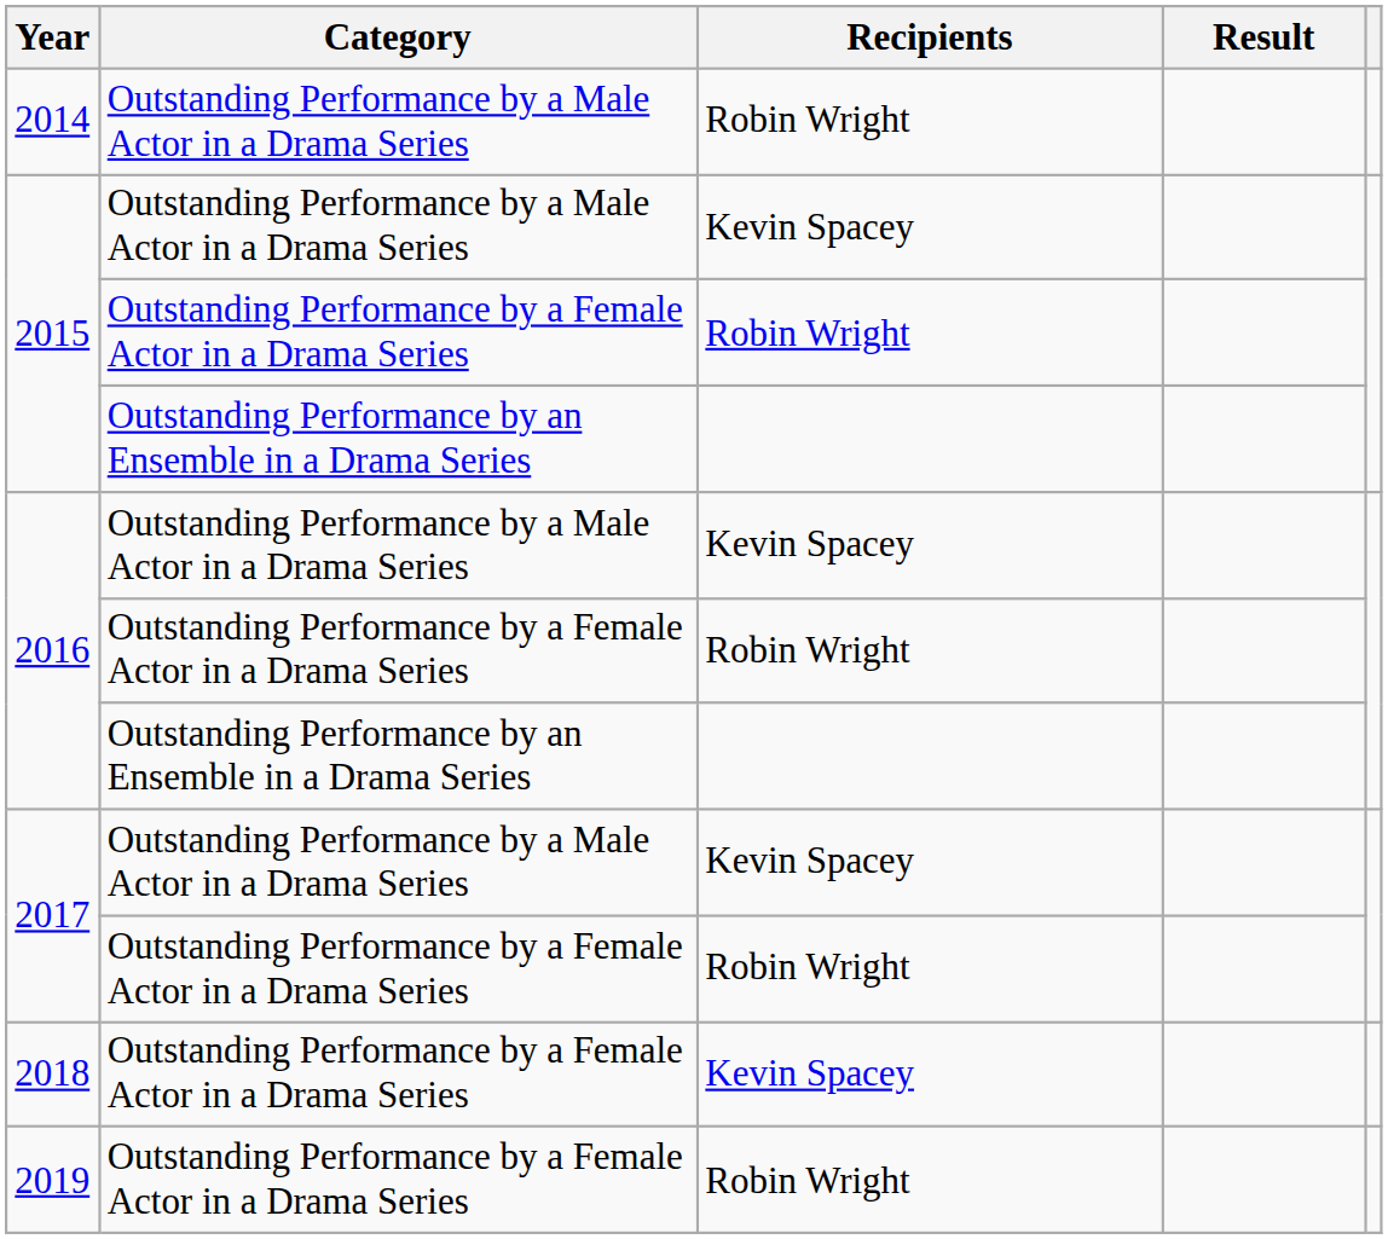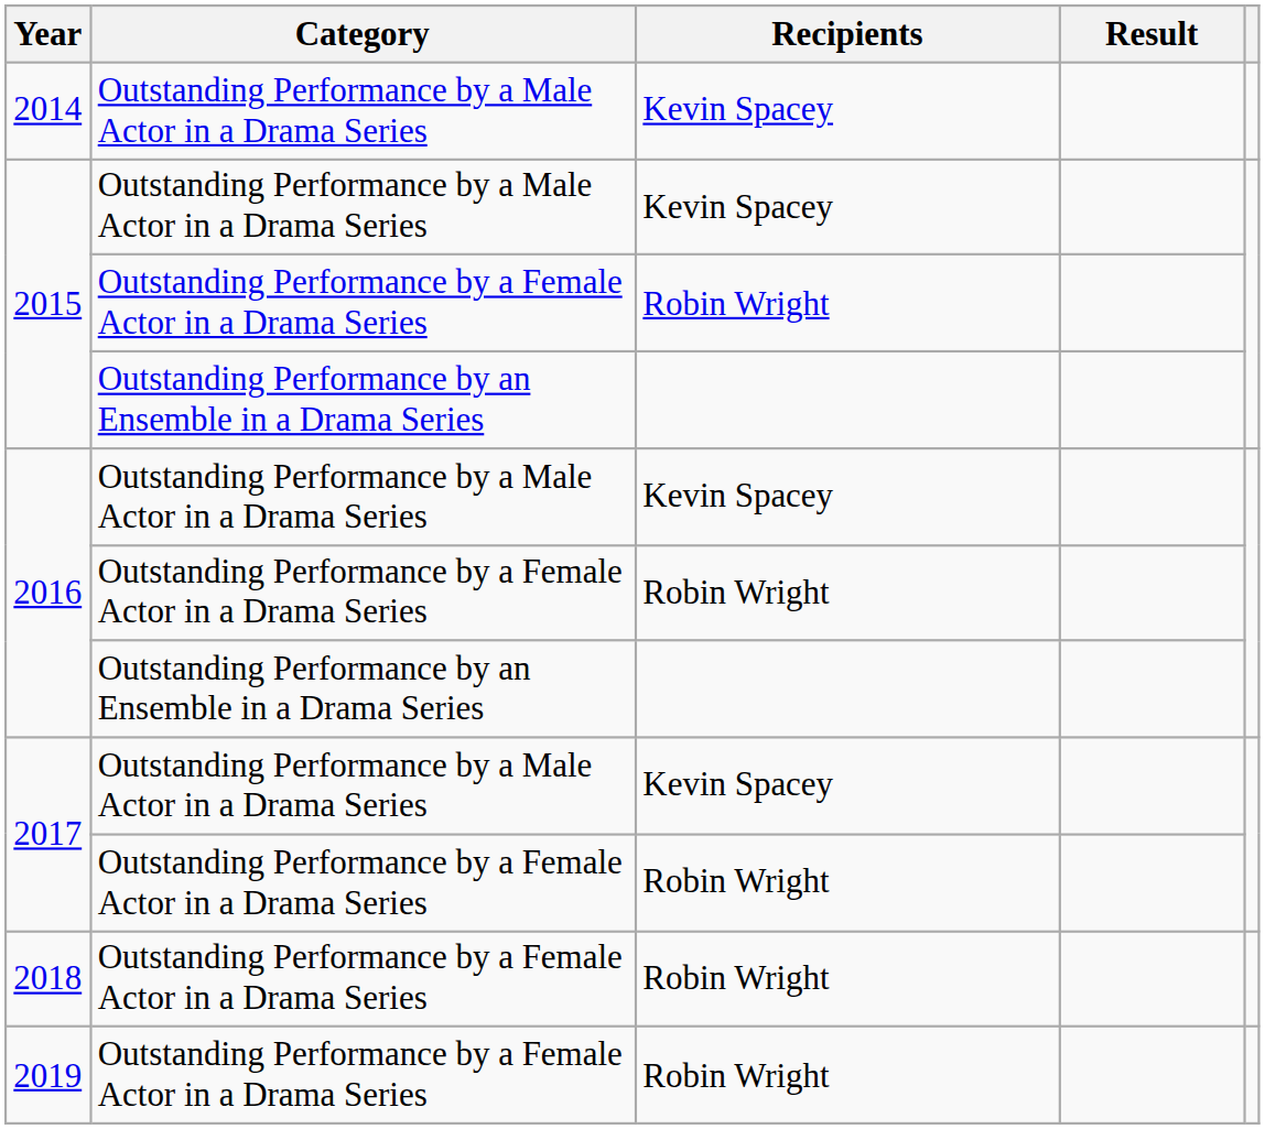 <table class="wikitable plainrowheaders" style="font-size: 90%" width=85%>
 <tr>
 <th scope="col" style="width:2%;">Year</th>
 <th scope="col" style="width:45%;">Category</th>
 <th scope="col" style="width:35%;">Recipients</th>
 <th scope="col" style="width:15%;">Result</th>
 <th scope="col" class="unsortable" style="width:1%;"></th>
 </tr>
 <tr>
 <td style="text-align:center;"><a href='#'>2014</a></td>
 <td><a href='#'>Outstanding Performance by a Male Actor in a Drama Series</a></td>
-<td>Robin Wright</td>
+<td><a href='#'>Kevin Spacey</a></td>
 <td></td>
 <td style="text-align:center;"></td>
 </tr>
 <tr>
 <td rowspan=3 style="text-align:center;"><a href='#'>2015</a></td>
 <td>Outstanding Performance by a Male Actor in a Drama Series</td>
 <td>Kevin Spacey</td>
 <td></td>
 <td rowspan=3 style="text-align:center;"></td>
 </tr>
 <tr>
 <td><a href='#'>Outstanding Performance by a Female Actor in a Drama Series</a></td>
 <td><a href='#'>Robin Wright</a></td>
 <td></td>
 </tr>
 <tr>
 <td><a href='#'>Outstanding Performance by an Ensemble in a Drama Series</a></td>
 <td></td>
 <td></td>
 </tr>
 <tr>
 <td rowspan=3 style="text-align:center;"><a href='#'>2016</a></td>
 <td>Outstanding Performance by a Male Actor in a Drama Series</td>
 <td>Kevin Spacey</td>
 <td></td>
 <td rowspan=3></td>
 </tr>
 <tr>
 <td>Outstanding Performance by a Female Actor in a Drama Series</td>
 <td>Robin Wright</td>
 <td></td>
 </tr>
 <tr>
 <td>Outstanding Performance by an Ensemble in a Drama Series</td>
 <td></td>
 <td></td>
 </tr>
 <tr>
 <td rowspan=2 style="text-align:center;"><a href='#'>2017</a></td>
 <td>Outstanding Performance by a Male Actor in a Drama Series</td>
 <td>Kevin Spacey</td>
 <td></td>
 <td rowspan=2 style="text-align:center;"></td>
 </tr>
 <tr>
 <td>Outstanding Performance by a Female Actor in a Drama Series</td>
 <td>Robin Wright</td>
 <td></td>
 </tr>
 <tr>
 <td style="text-align:center;"><a href='#'>2018</a></td>
 <td>Outstanding Performance by a Female Actor in a Drama Series</td>
-<td><a href='#'>Kevin Spacey</a></td>
+<td>Robin Wright</td>
 <td></td>
 <td></td>
 </tr>
 <tr>
 <td style="text-align:center;"><a href='#'>2019</a></td>
 <td>Outstanding Performance by a Female Actor in a Drama Series</td>
 <td>Robin Wright</td>
 <td></td>
 <td></td>
 </tr>
 </table>
